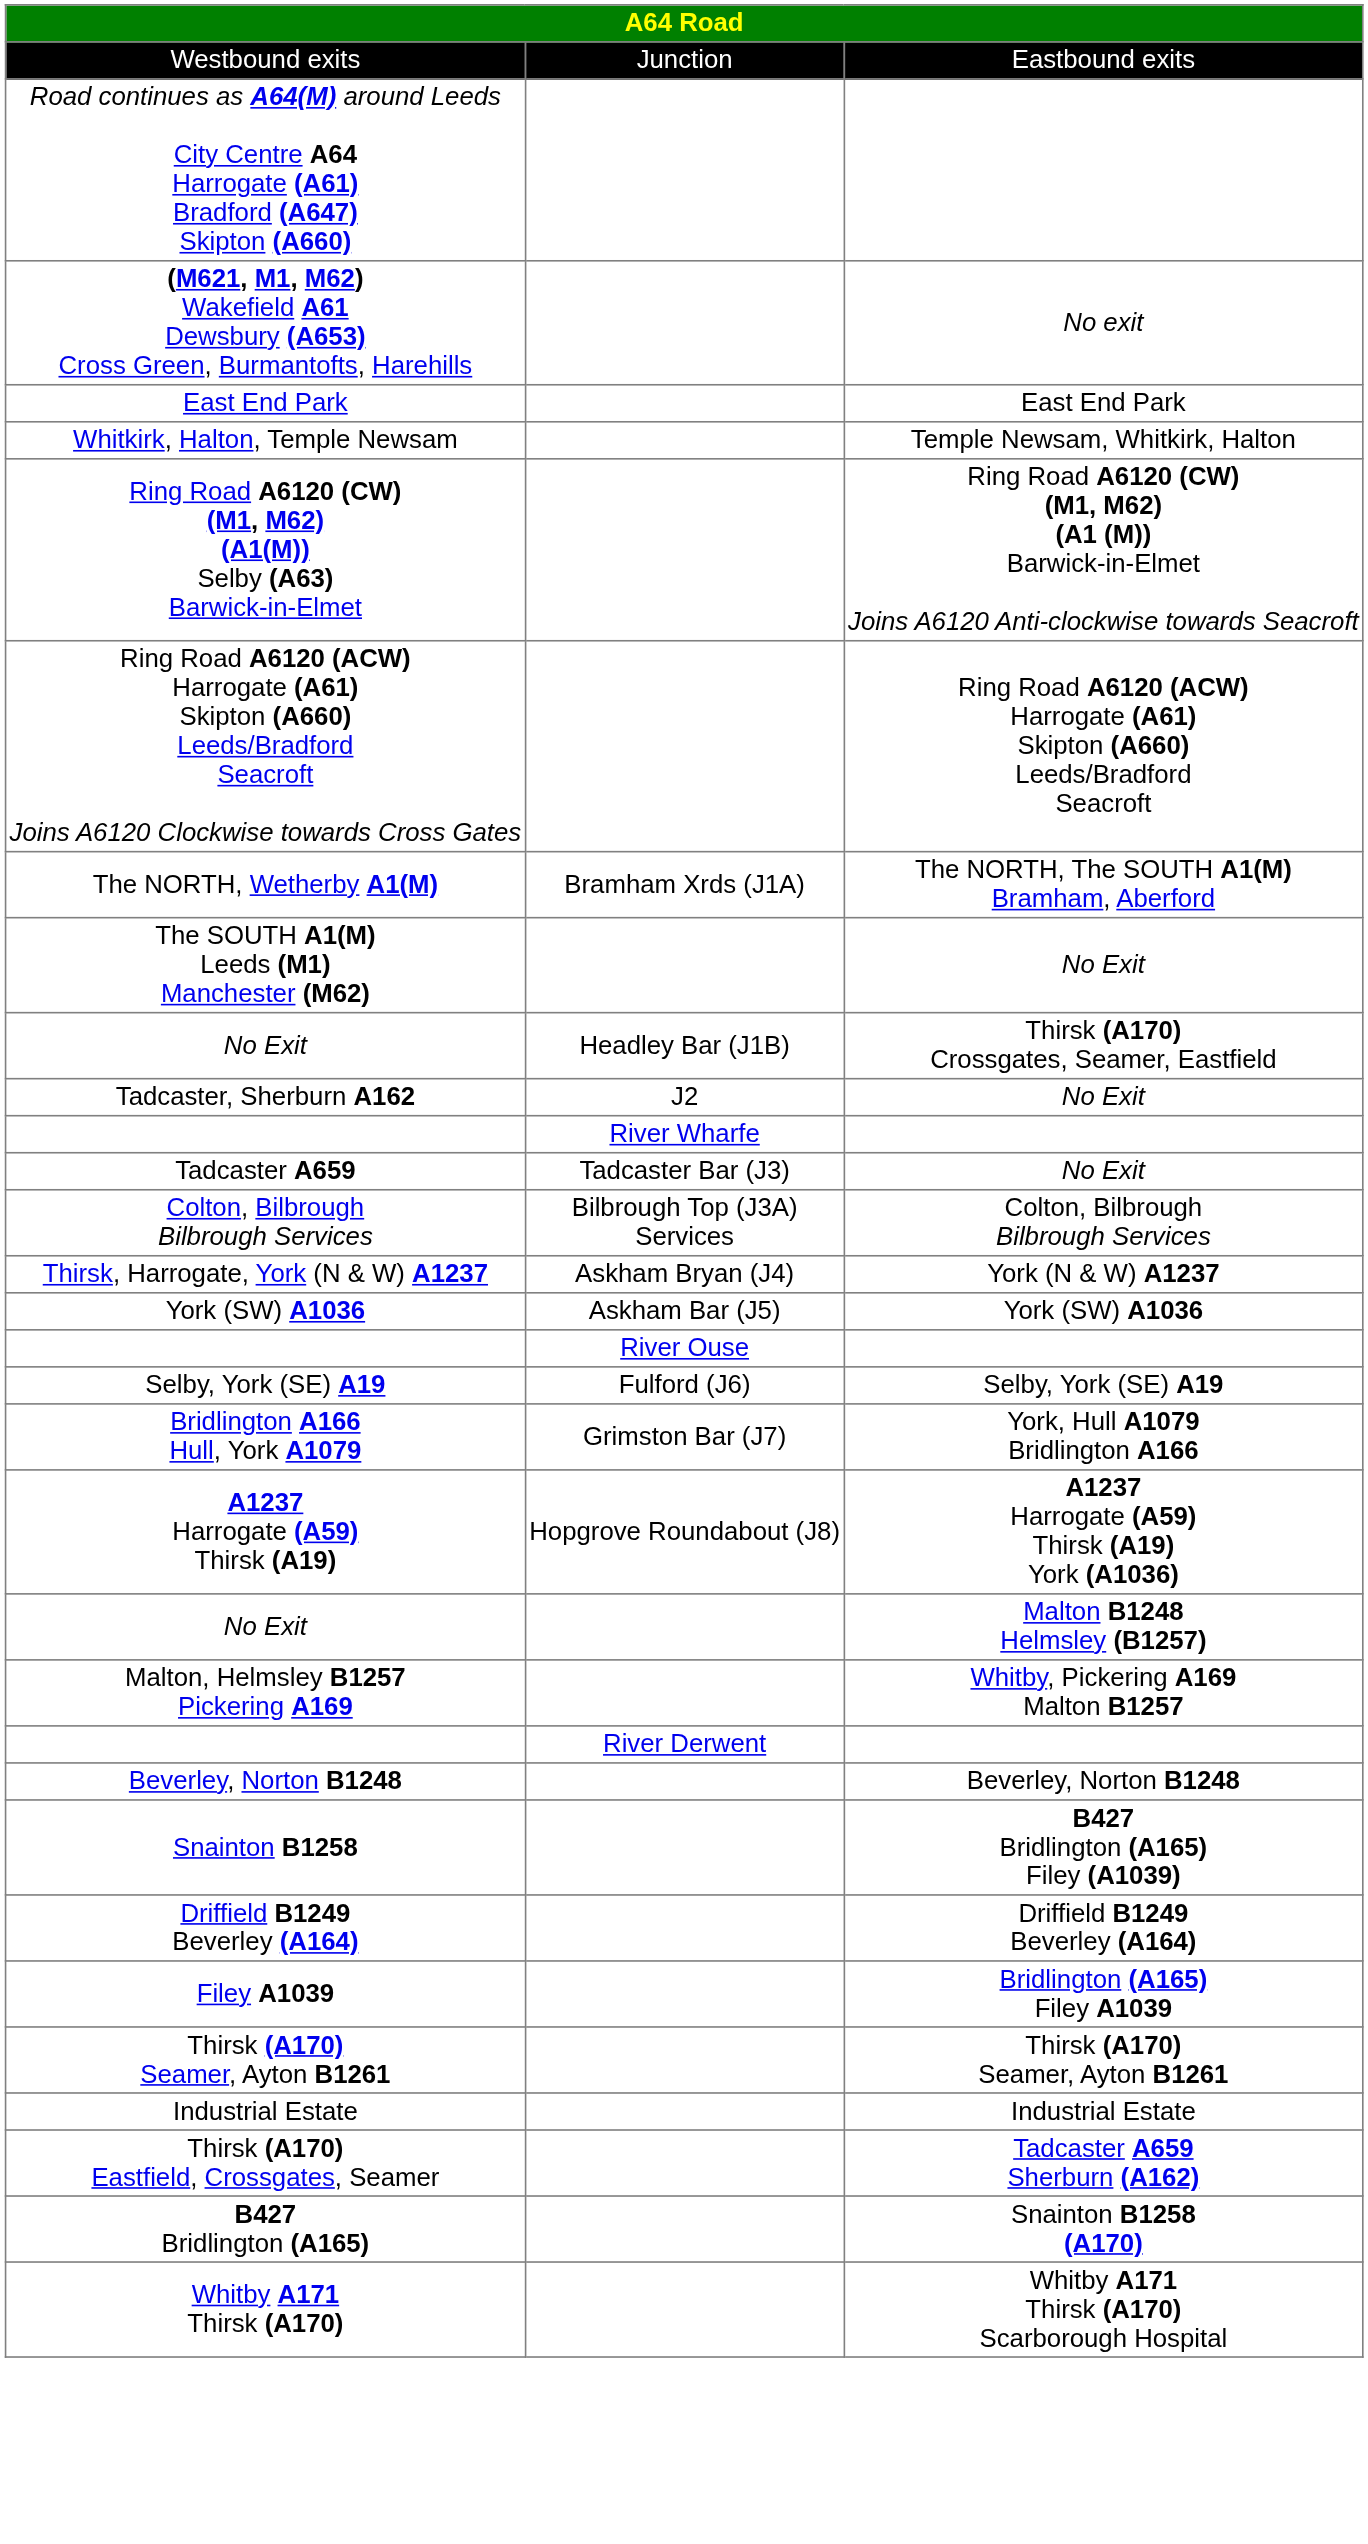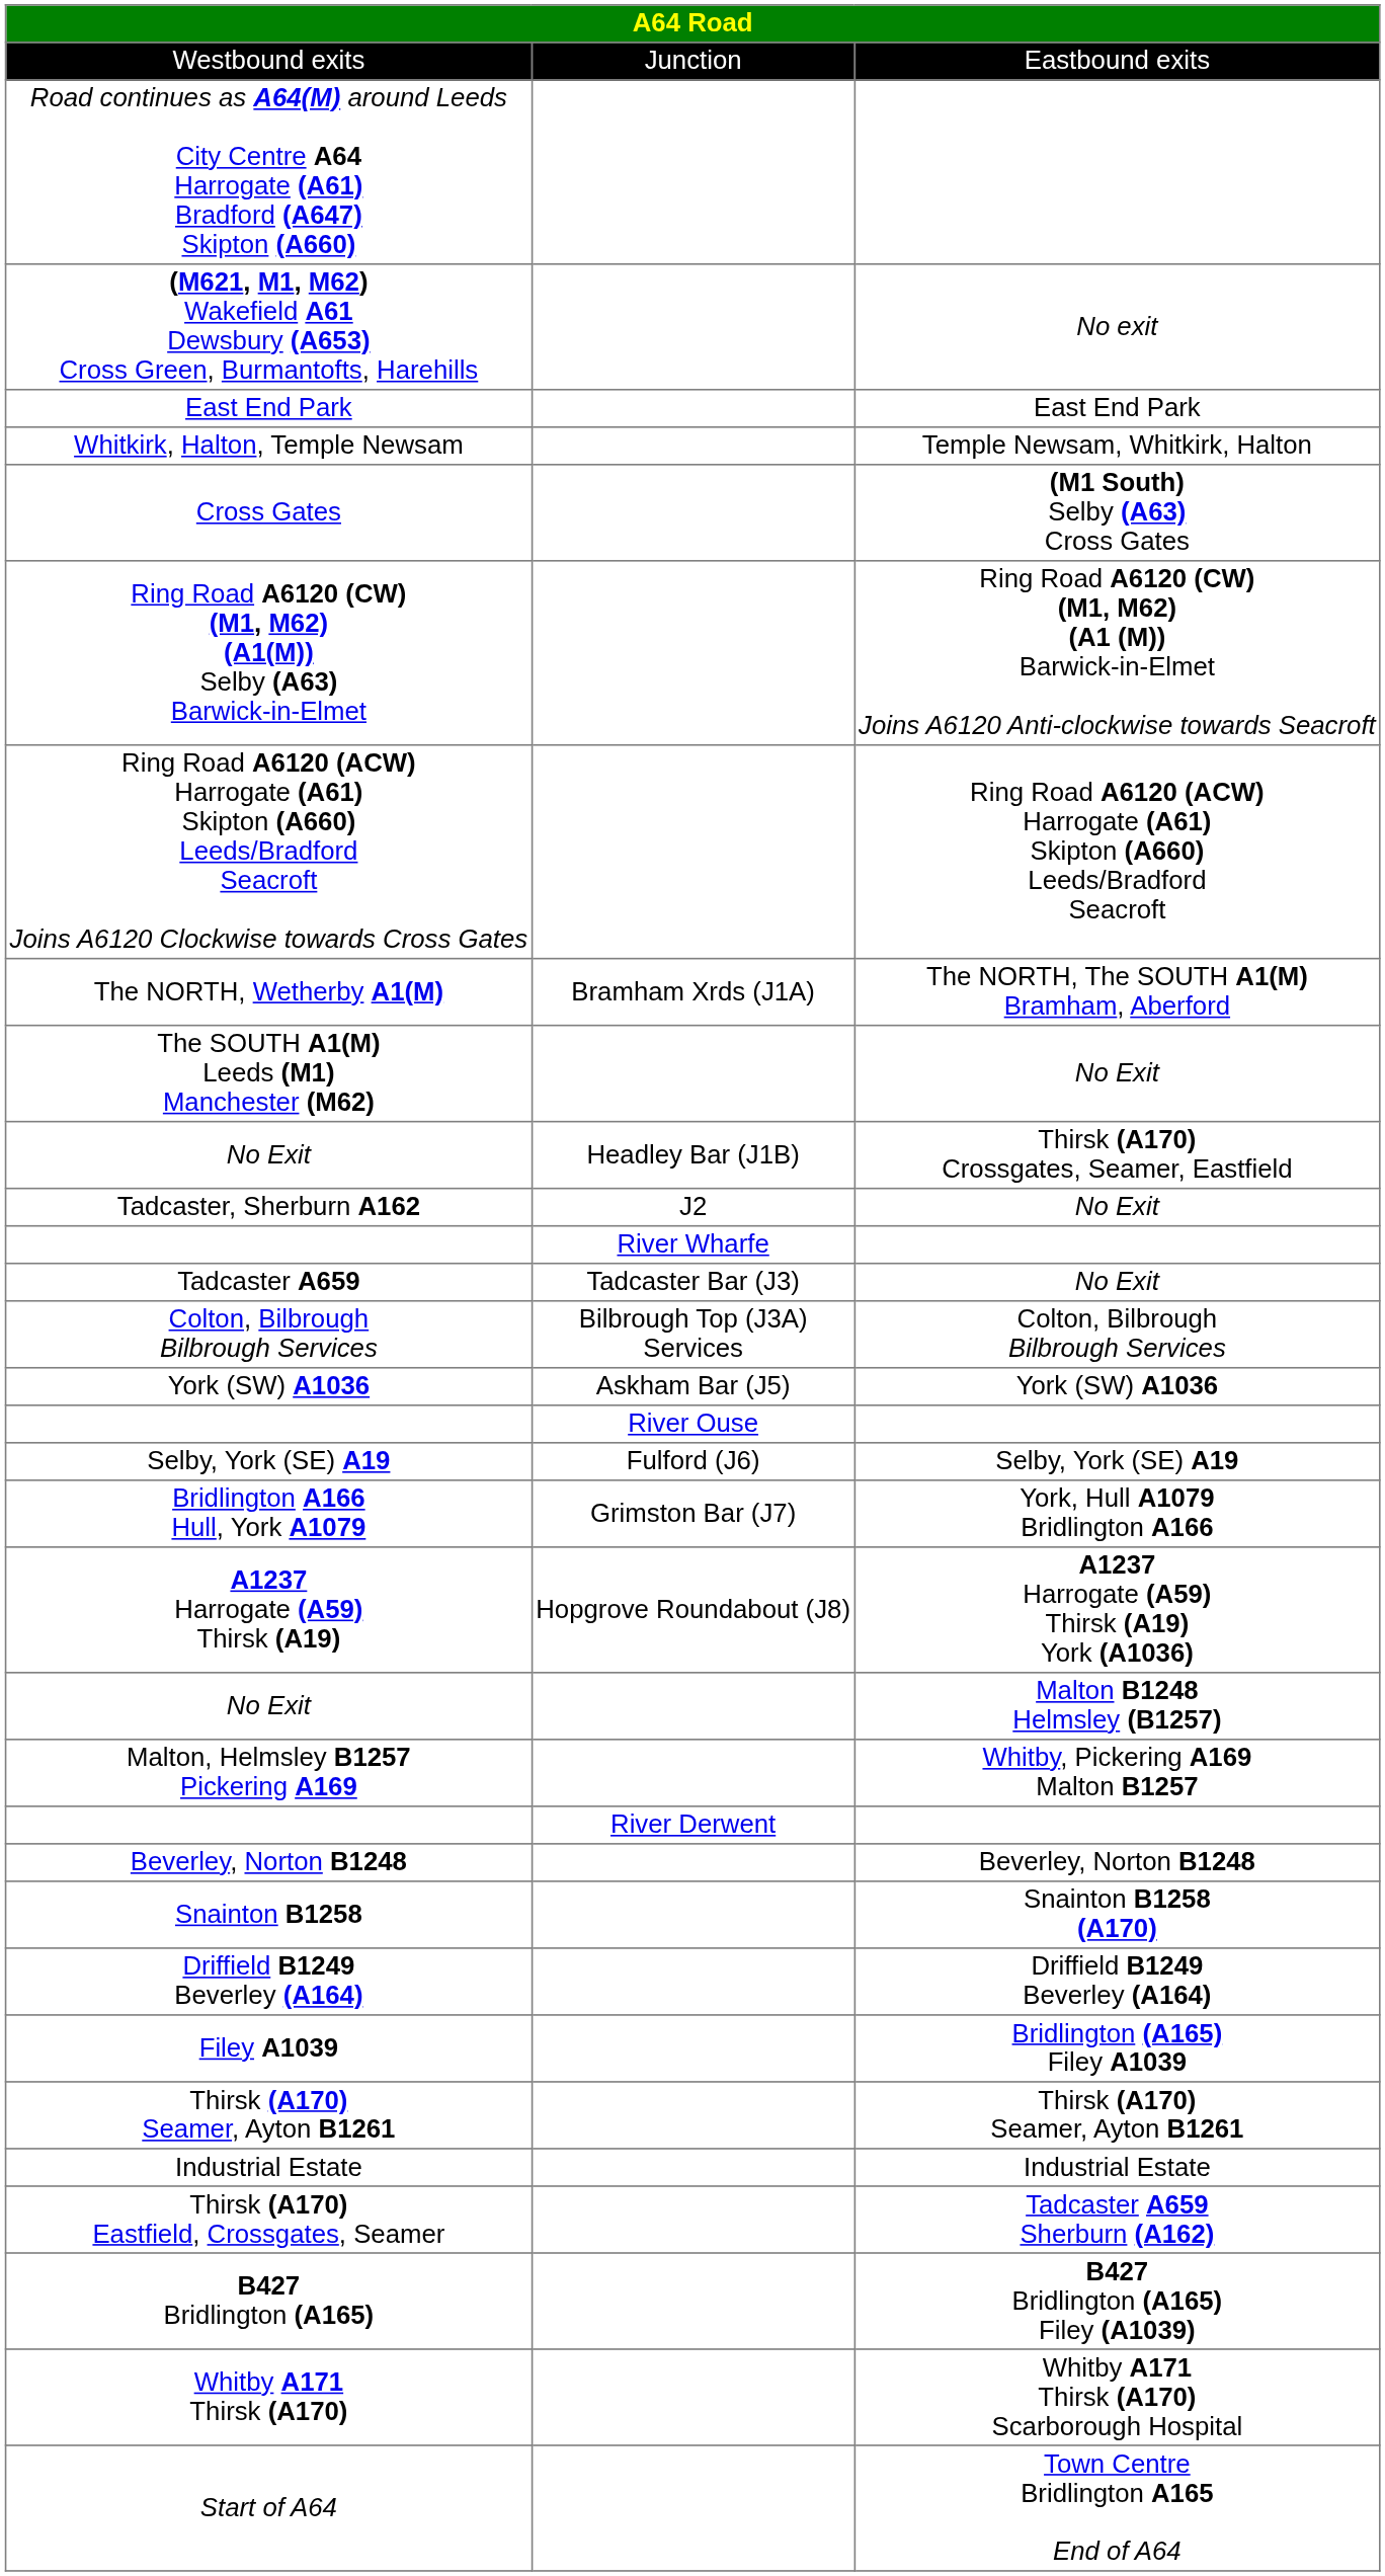 <table border=1 cellpadding=2 style="margin-left:1em; margin-bottom: 1em;  border-collapse: collapse; ">
 <tr align="center" bgcolor="green" style="color: yellow;">
 <td colspan="3"><strong>A64 Road</strong></td>
 </tr>
 <tr align="center" bgcolor="000000" style="color: white">
 <td>Westbound exits</td>
 <td>Junction</td>
 <td>Eastbound exits</td>
 </tr>
 <tr align="center">
 <td><em>Road continues as <strong><a href='#'>A64(M)</a></strong> around Leeds</em><br><br><a href='#'>City Centre</a> <strong>A64</strong><br><a href='#'>Harrogate</a> <strong><a href='#'>(A61)</a></strong><br><a href='#'>Bradford</a> <strong><a href='#'>(A647)</a></strong><br><a href='#'>Skipton</a> <strong><a href='#'>(A660)</a></strong></td>
 <td></td>
 <td></td>
 </tr>
 <tr align="center">
 <td><strong>(<a href='#'>M621</a>, <a href='#'>M1</a>, <a href='#'>M62</a>)</strong><br><a href='#'>Wakefield</a> <strong><a href='#'>A61</a></strong><br><a href='#'>Dewsbury</a> <strong><a href='#'>(A653)</a></strong><br><a href='#'>Cross Green</a>, <a href='#'>Burmantofts</a>, <a href='#'>Harehills</a></td>
 <td></td>
 <td><em>No exit</em></td>
 </tr>
 <tr align="center">
 <td><a href='#'>East End Park</a></td>
 <td></td>
 <td>East End Park</td>
 </tr>
 <tr align="center">
 <td><a href='#'>Whitkirk</a>, <a href='#'>Halton</a>, Temple Newsam</td>
 <td></td>
 <td>Temple Newsam, Whitkirk, Halton</td>
+</tr>
+<tr align="center">
+<td><a href='#'>Cross Gates</a></td>
+<td></td>
+<td><strong>(M1 South)</strong><br>Selby <strong><a href='#'>(A63)</a></strong><br>Cross Gates</td>
 </tr>
 <tr align="center">
 <td><a href='#'>Ring Road</a> <strong>A6120 (CW)</strong> <br><strong><a href='#'>(M1</a>, <a href='#'>M62)</a><br><a href='#'>(A1(M))</a></strong><br>Selby <strong>(A63)</strong><br><a href='#'>Barwick-in-Elmet</a></td>
 <td></td>
 <td>Ring Road <strong>A6120 (CW)</strong><br><strong>(M1, M62)<br>(A1 (M))</strong><br>Barwick-in-Elmet<br><br><em>Joins A6120 Anti-clockwise towards Seacroft</em></td>
 </tr>
 <tr align="center">
 <td>Ring Road <strong>A6120 (ACW)</strong><br>Harrogate <strong>(A61)</strong><br>Skipton <strong>(A660)</strong><br><a href='#'>Leeds/Bradford</a> <br><a href='#'>Seacroft</a><br><br><em>Joins A6120 Clockwise towards Cross Gates</em></td>
 <td></td>
 <td>Ring Road <strong>A6120 (ACW)</strong><br>Harrogate <strong>(A61)</strong><br>Skipton <strong>(A660)</strong><br>Leeds/Bradford <br>Seacroft</td>
 </tr>
 <tr align="center">
 <td>The NORTH, <a href='#'>Wetherby</a> <strong><a href='#'>A1(M)</a></strong></td>
 <td>Bramham Xrds (J1A)</td>
 <td>The NORTH, The SOUTH <strong>A1(M)</strong><br><a href='#'>Bramham</a>, <a href='#'>Aberford</a></td>
 </tr>
 <tr align="center">
 <td>The SOUTH <strong>A1(M)</strong><br>Leeds <strong>(M1)</strong><br><a href='#'>Manchester</a> <strong>(M62)</strong></td>
 <td></td>
 <td><em>No Exit</em></td>
 </tr>
 <tr align="center">
 <td><em>No Exit</em></td>
 <td>Headley Bar (J1B)</td>
 <td>Thirsk <strong>(A170)</strong><br>Crossgates, Seamer, Eastfield</td>
 </tr>
 <tr align="center">
 <td>Tadcaster, Sherburn <strong>A162</strong></td>
 <td>J2</td>
 <td><em>No Exit</em></td>
 </tr>
 <tr align="center">
 <td></td>
 <td><a href='#'>River Wharfe</a></td>
 <td></td>
 </tr>
 <tr align="center">
 <td>Tadcaster <strong>A659</strong></td>
 <td>Tadcaster Bar (J3)</td>
 <td><em>No Exit</em></td>
 </tr>
 <tr align="center">
 <td><a href='#'>Colton</a>, <a href='#'>Bilbrough</a><br><em>Bilbrough Services</em></td>
 <td>Bilbrough Top (J3A)<br>Services</td>
 <td>Colton, Bilbrough<br><em>Bilbrough Services</em></td>
-</tr>
-<tr align="center">
-<td><a href='#'>Thirsk</a>, Harrogate, <a href='#'>York</a> (N & W) <strong><a href='#'>A1237</a></strong></td>
-<td>Askham Bryan (J4)</td>
-<td>York (N & W) <strong>A1237</strong></td>
 </tr>
 <tr align="center">
 <td>York (SW) <strong><a href='#'>A1036</a></strong></td>
 <td>Askham Bar (J5)</td>
 <td>York (SW) <strong>A1036</strong></td>
 </tr>
 <tr align="center">
 <td></td>
 <td><a href='#'>River Ouse</a></td>
 <td></td>
 </tr>
 <tr align="center">
 <td>Selby, York (SE) <strong><a href='#'>A19</a></strong></td>
 <td>Fulford (J6)</td>
 <td>Selby, York (SE) <strong>A19</strong></td>
 </tr>
 <tr align="center">
 <td><a href='#'>Bridlington</a> <strong><a href='#'>A166</a></strong><br><a href='#'>Hull</a>, York <strong><a href='#'>A1079</a></strong></td>
 <td>Grimston Bar (J7)</td>
 <td>York, Hull <strong>A1079</strong><br>Bridlington <strong>A166</strong></td>
 </tr>
 <tr align="center">
 <td><strong><a href='#'>A1237</a></strong><br>Harrogate <strong><a href='#'>(A59)</a></strong><br>Thirsk <strong>(A19)</strong></td>
 <td>Hopgrove Roundabout (J8)</td>
 <td><strong>A1237</strong><br>Harrogate <strong>(A59)</strong><br>Thirsk <strong>(A19)</strong><br>York <strong>(A1036)</strong></td>
 </tr>
 <tr align="center">
 <td><em>No Exit</em></td>
 <td></td>
 <td><a href='#'>Malton</a> <strong>B1248</strong><br><a href='#'>Helmsley</a> <strong>(B1257)</strong></td>
 </tr>
 <tr align="center">
 <td>Malton, Helmsley <strong>B1257</strong><br><a href='#'>Pickering</a> <strong><a href='#'>A169</a></strong></td>
 <td></td>
 <td><a href='#'>Whitby</a>, Pickering <strong>A169</strong><br>Malton <strong>B1257</strong></td>
 </tr>
 <tr align="center">
 <td></td>
 <td><a href='#'>River Derwent</a></td>
 <td></td>
 </tr>
 <tr align="center">
 <td><a href='#'>Beverley</a>, <a href='#'>Norton</a> <strong>B1248</strong></td>
 <td></td>
 <td>Beverley, Norton <strong>B1248</strong></td>
 </tr>
 <tr align="center">
 <td><a href='#'>Snainton</a> <strong>B1258</strong></td>
 <td></td>
-<td><strong>B427</strong><br>Bridlington <strong>(A165)</strong><br>Filey <strong>(A1039)</strong></td>
+<td>Snainton <strong>B1258</strong><br><strong><a href='#'>(A170)</a></strong></td>
 </tr>
 <tr align="center">
 <td><a href='#'>Driffield</a> <strong>B1249</strong><br>Beverley <strong><a href='#'>(A164)</a></strong></td>
 <td></td>
 <td>Driffield <strong>B1249</strong><br>Beverley <strong>(A164)</strong></td>
 </tr>
 <tr align="center">
 <td><a href='#'>Filey</a> <strong>A1039</strong></td>
 <td></td>
 <td><a href='#'>Bridlington</a> <strong><a href='#'>(A165)</a></strong><br>Filey <strong>A1039</strong></td>
 </tr>
 <tr align="center">
 <td>Thirsk <strong><a href='#'>(A170)</a></strong><br><a href='#'>Seamer</a>, Ayton <strong>B1261</strong></td>
 <td></td>
 <td>Thirsk <strong>(A170)</strong><br>Seamer, Ayton <strong>B1261</strong></td>
 </tr>
 <tr align="center">
 <td>Industrial Estate</td>
 <td></td>
 <td>Industrial Estate</td>
 </tr>
 <tr align="center">
 <td>Thirsk <strong>(A170)</strong><br><a href='#'>Eastfield</a>, <a href='#'>Crossgates</a>, Seamer</td>
 <td></td>
 <td><a href='#'>Tadcaster</a> <strong><a href='#'>A659</a></strong><br><a href='#'>Sherburn</a> <strong><a href='#'>(A162)</a></strong></td>
 </tr>
 <tr align="center">
 <td><strong>B427</strong><br>Bridlington <strong>(A165)</strong></td>
 <td></td>
-<td>Snainton <strong>B1258</strong><br><strong><a href='#'>(A170)</a></strong></td>
+<td><strong>B427</strong><br>Bridlington <strong>(A165)</strong><br>Filey <strong>(A1039)</strong></td>
 </tr>
 <tr align="center">
 <td><a href='#'>Whitby</a> <strong><a href='#'>A171</a></strong><br>Thirsk <strong>(A170)</strong></td>
 <td></td>
 <td>Whitby <strong>A171</strong><br> Thirsk <strong>(A170)</strong><br>Scarborough Hospital</td>
 </tr>
+<tr align="center">
+<td><em>Start of A64</em></td>
+<td></td>
+<td><a href='#'>Town Centre</a><br>Bridlington <strong>A165</strong><br><br><em>End of A64</em></td>
+</tr>
 </table>
